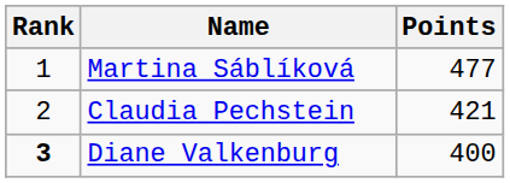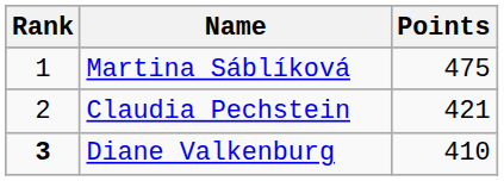 <table class="wikitable" border="1">
 <tr>
 <th width=30>Rank</th>
 <th width=150>Name</th>
 <th width=25>Points</th>
 </tr>
 <tr>
 <td align=center>1</td>
 <td> <a href='#'>Martina Sáblíková</a></td>
-<td align=right>477</td>
+<td align=right>475</td>
 </tr>
 <tr>
 <td align=center>2</td>
 <td> <a href='#'>Claudia Pechstein</a></td>
 <td align=right>421</td>
 </tr>
 <tr>
 <td align=center><strong>3</strong></td>
 <td> <a href='#'>Diane Valkenburg</a></td>
-<td align=right>400</td>
+<td align=right>410</td>
 </tr>
 </table>
